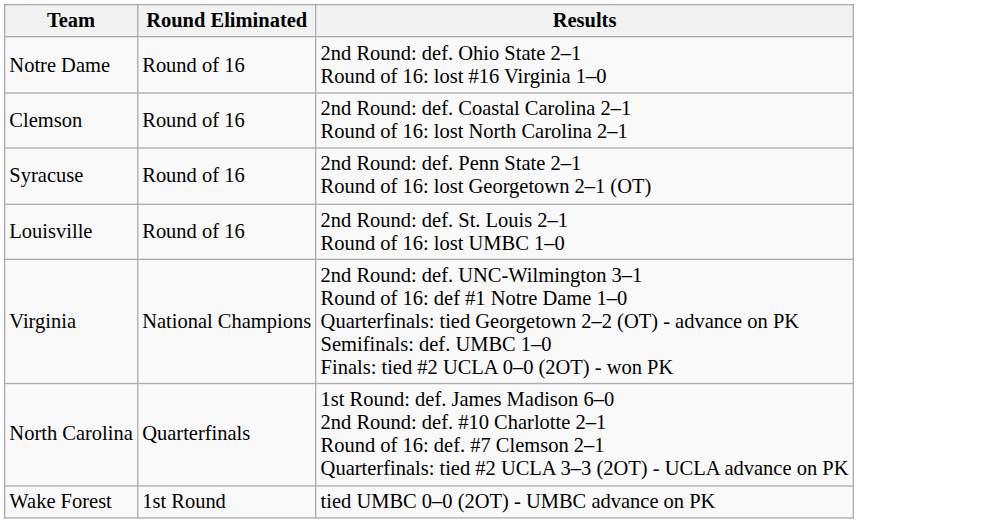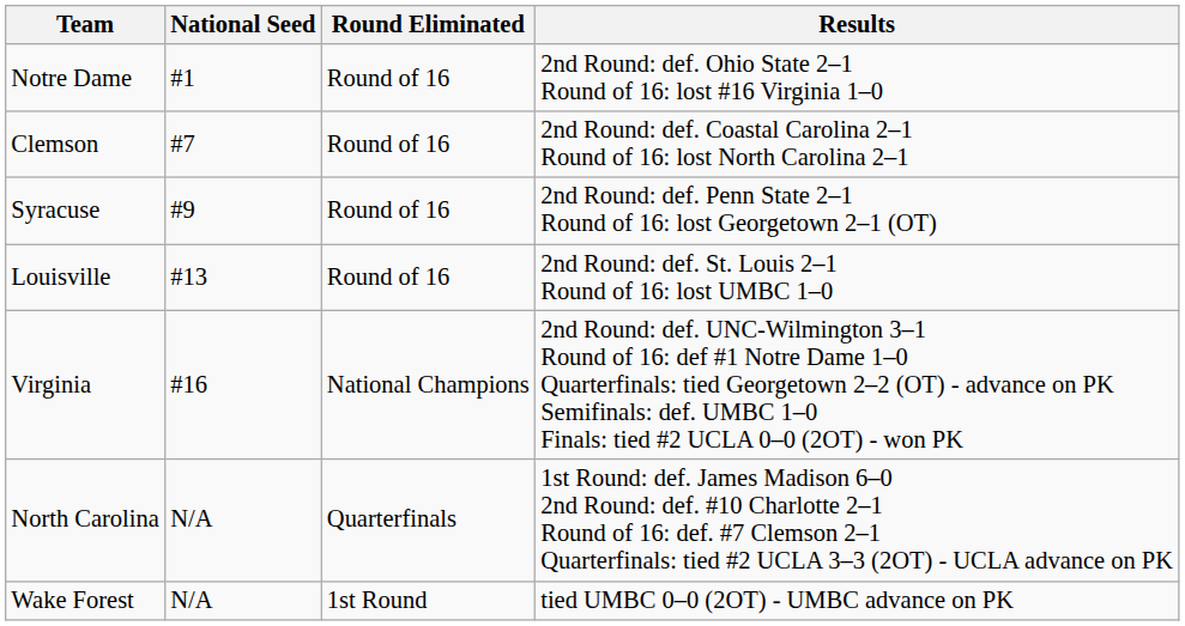 <table class="wikitable sortable">
 <tr>
 <th>Team</th>
+<th>National Seed</th>
 <th>Round Eliminated</th>
 <th>Results</th>
 </tr>
 <tr>
 <td>Notre Dame</td>
+<td>#1</td>
 <td>Round of 16</td>
 <td>2nd Round: def. Ohio State 2–1<br>Round of 16: lost #16 Virginia 1–0</td>
 </tr>
 <tr>
 <td>Clemson</td>
+<td>#7</td>
 <td>Round of 16</td>
 <td>2nd Round: def. Coastal Carolina 2–1<br>Round of 16: lost North Carolina 2–1</td>
 </tr>
 <tr>
 <td>Syracuse</td>
+<td>#9</td>
 <td>Round of 16</td>
 <td>2nd Round: def. Penn State 2–1<br>Round of 16: lost Georgetown 2–1 (OT)</td>
 </tr>
 <tr>
 <td>Louisville</td>
+<td>#13</td>
 <td>Round of 16</td>
 <td>2nd Round: def. St. Louis 2–1<br>Round of 16: lost UMBC 1–0</td>
 </tr>
 <tr>
 <td>Virginia</td>
+<td>#16</td>
 <td>National Champions</td>
 <td>2nd Round: def. UNC-Wilmington 3–1<br>Round of 16: def #1 Notre Dame 1–0<br>Quarterfinals: tied Georgetown 2–2 (OT) - advance on PK<br>Semifinals: def. UMBC 1–0<br>Finals: tied #2 UCLA 0–0 (2OT) - won PK</td>
 </tr>
 <tr>
 <td>North Carolina</td>
+<td>N/A</td>
 <td>Quarterfinals</td>
 <td>1st Round: def. James Madison 6–0<br>2nd Round: def. #10 Charlotte 2–1<br>Round of 16: def. #7 Clemson 2–1<br>Quarterfinals: tied #2 UCLA 3–3 (2OT) - UCLA advance on PK</td>
 </tr>
 <tr>
 <td>Wake Forest</td>
+<td>N/A</td>
 <td>1st Round</td>
 <td>tied UMBC 0–0 (2OT) - UMBC advance on PK</td>
 </tr>
 </table>
